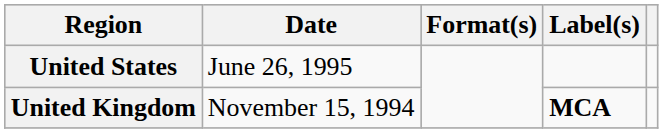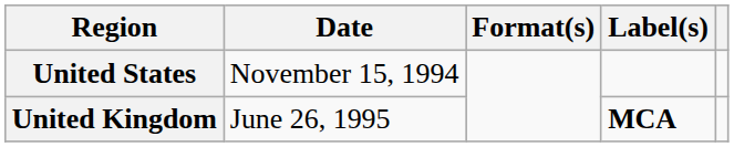 <table class="wikitable plainrowheaders">
 <tr>
 <th scope="col">Region</th>
 <th scope="col">Date</th>
 <th scope="col">Format(s)</th>
 <th scope="col">Label(s)</th>
 <th scope="col"></th>
 </tr>
 <tr>
 <th scope="row">United States</th>
-<td>June 26, 1995</td>
+<td>November 15, 1994</td>
 <td rowspan="2"></td>
 <td></td>
 <td></td>
 </tr>
 <tr>
 <th scope="row">United Kingdom</th>
-<td>November 15, 1994</td>
+<td>June 26, 1995</td>
 <td><strong>MCA</strong></td>
 <td></td>
 </tr>
 </table>
